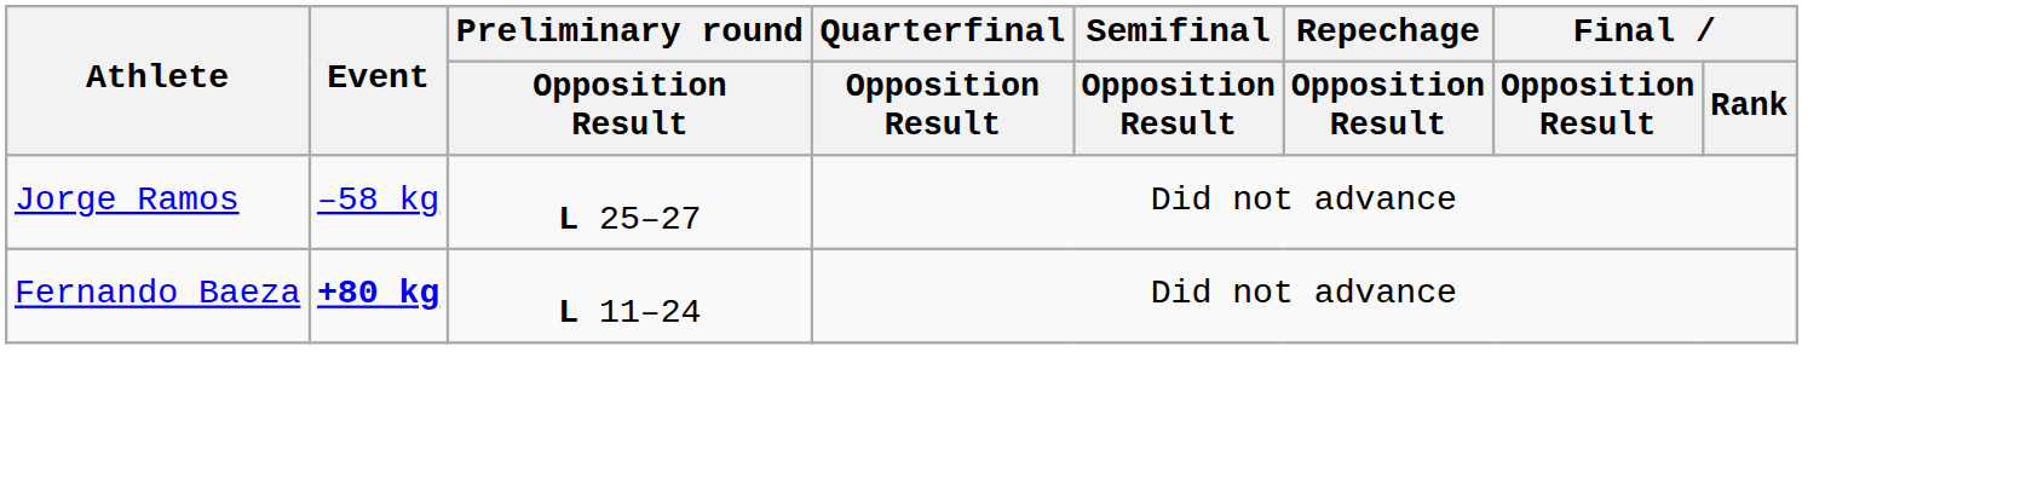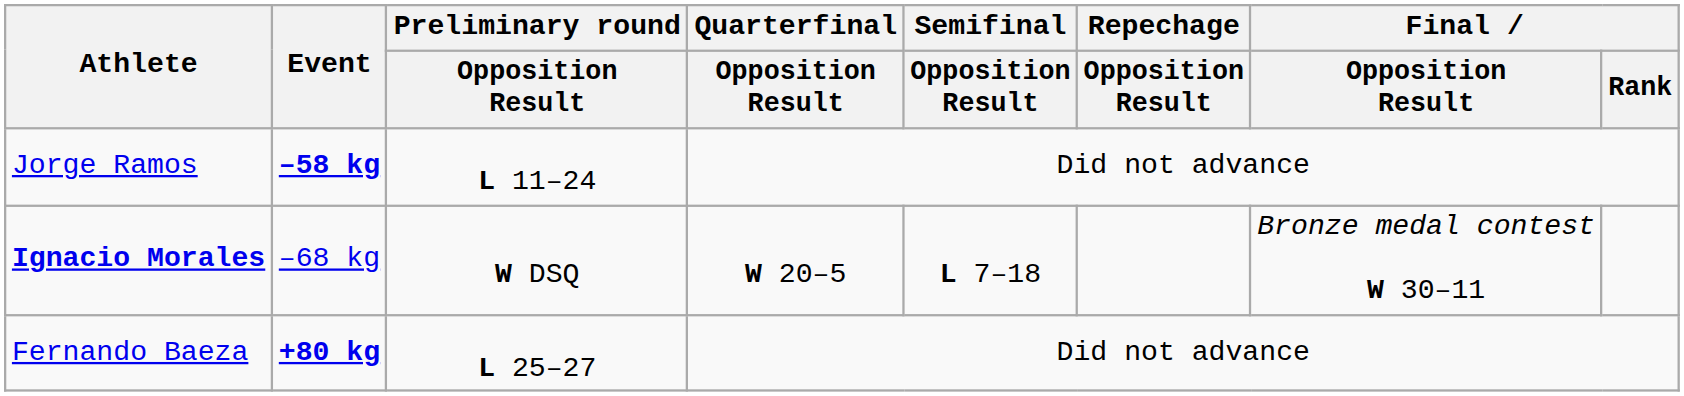 <table class=wikitable style=font-size:95%;text-align:center>
 <tr>
 <th rowspan=2>Athlete</th>
 <th rowspan=2>Event</th>
 <th>Preliminary round</th>
 <th>Quarterfinal</th>
 <th>Semifinal</th>
 <th>Repechage</th>
 <th colspan=2>Final / </th>
 </tr>
 <tr style=font-size:95%>
 <th>Opposition<br>Result</th>
 <th>Opposition<br>Result</th>
 <th>Opposition<br>Result</th>
 <th>Opposition<br>Result</th>
 <th>Opposition<br>Result</th>
 <th>Rank</th>
 </tr>
 <tr>
 <td align=left><a href='#'>Jorge Ramos</a></td>
-<td align=left><a href='#'>–58 kg</a></td>
-<td><br><strong>L</strong> 25–27</td>
+<td align=left><strong><a href='#'>–58 kg</a></strong></td>
+<td><br><strong>L</strong> 11–24</td>
 <td colspan=5>Did not advance</td>
+</tr>
+<tr align=center>
+<td align=left><strong><a href='#'>Ignacio Morales</a></strong></td>
+<td align=left><a href='#'>–68 kg</a></td>
+<td><br><strong>W</strong> DSQ</td>
+<td><br><strong>W</strong> 20–5</td>
+<td><br><strong>L</strong> 7–18</td>
+<td></td>
+<td><em>Bronze medal contest</em><br><br><strong>W</strong> 30–11</td>
+<td></td>
 </tr>
 <tr align=center>
 <td align=left><a href='#'>Fernando Baeza</a></td>
 <td align=left><strong><a href='#'>+80 kg</a></strong></td>
-<td><br><strong>L</strong> 11–24</td>
+<td><br><strong>L</strong> 25–27</td>
 <td colspan=5>Did not advance</td>
 </tr>
 </table>
